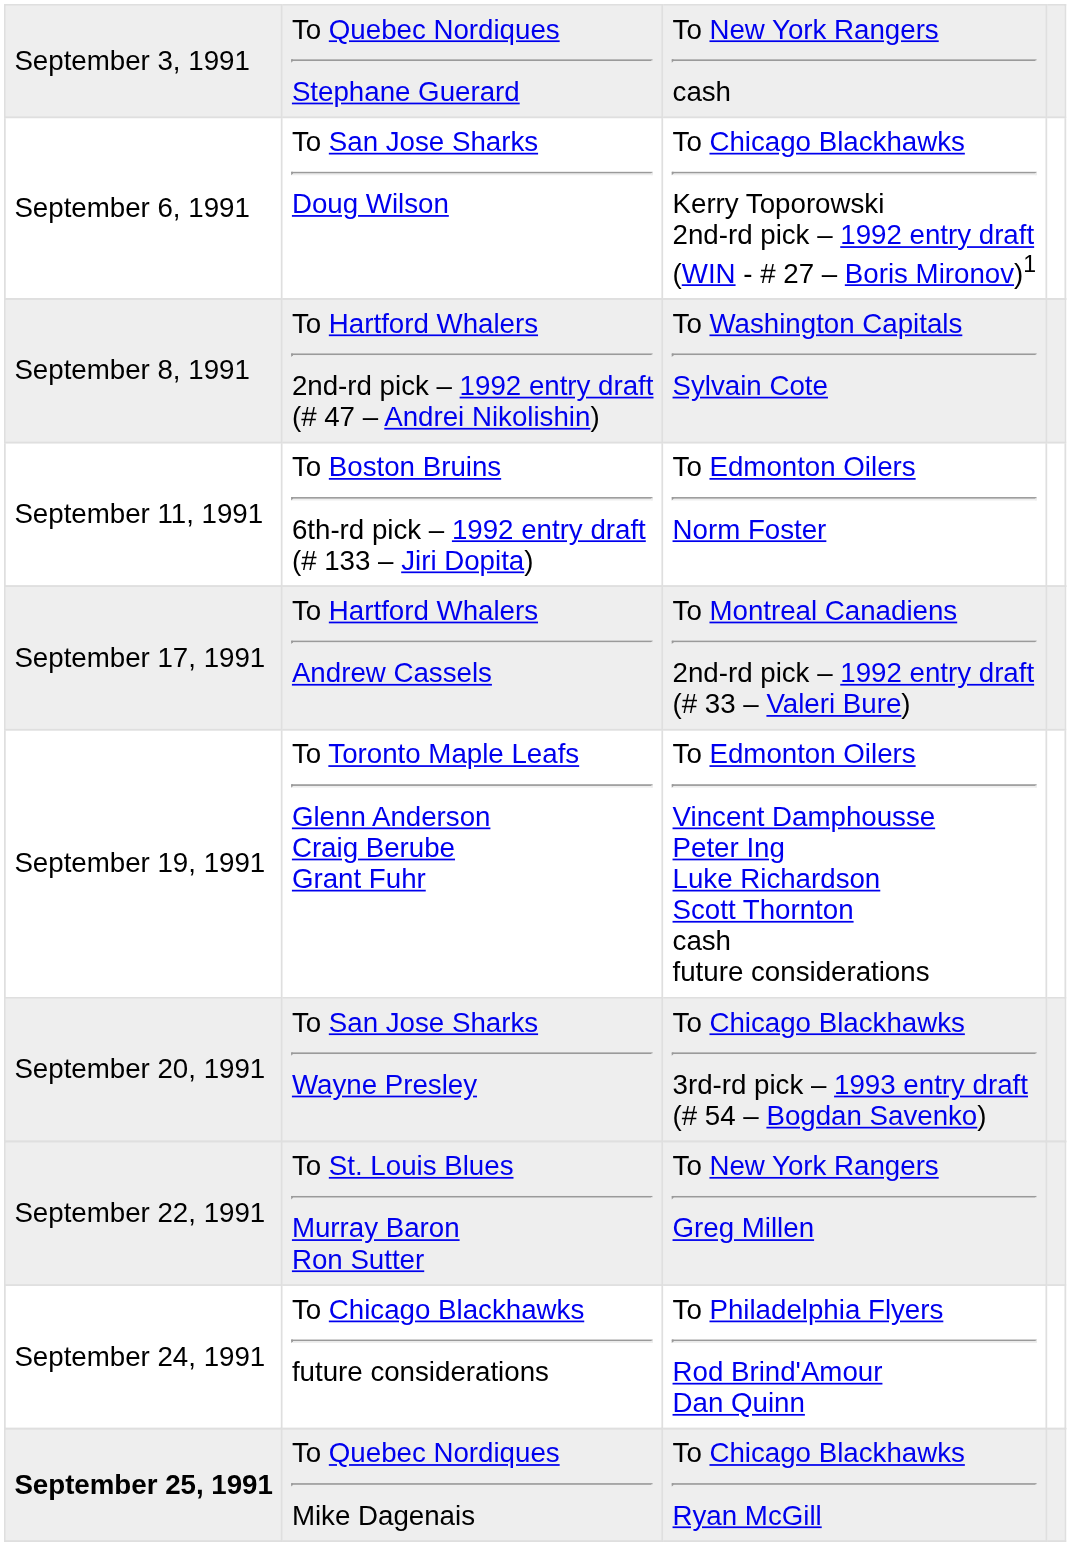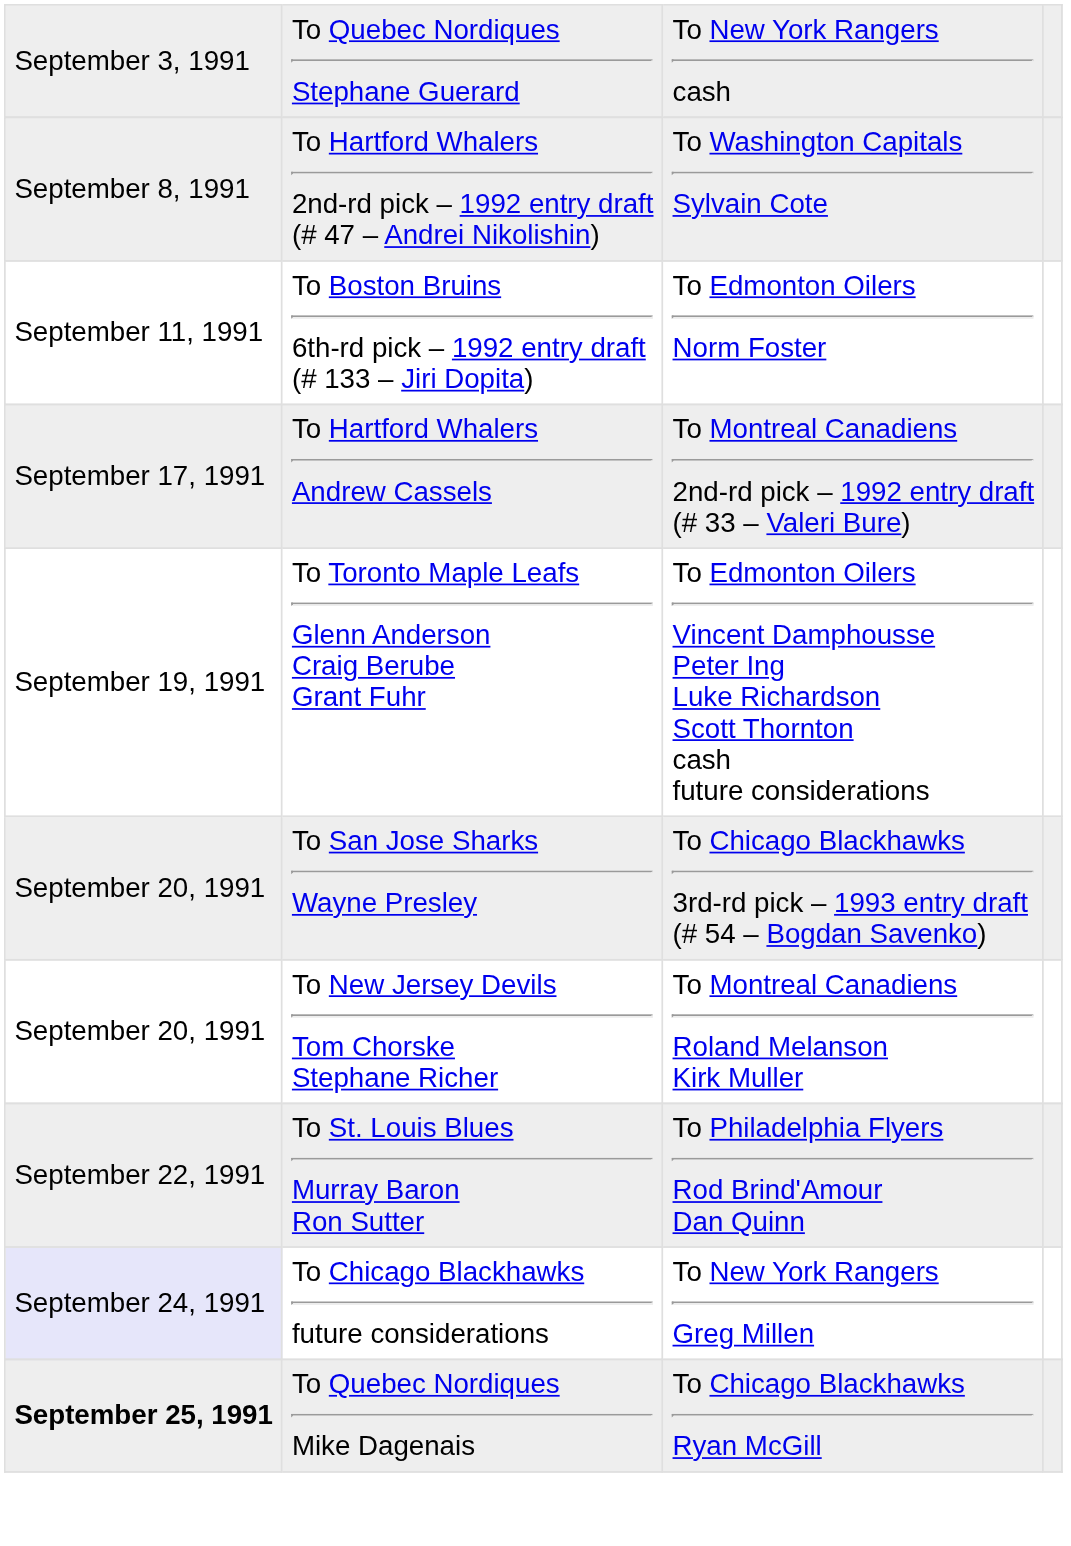 <table border=1 style="border-collapse:collapse" bordercolor="#DFDFDF"  cellpadding="5">
 <tr bgcolor="#eeeeee">
 <td>September 3, 1991</td>
 <td valign="top">To <a href='#'>Quebec Nordiques</a><hr><a href='#'>Stephane Guerard</a></td>
 <td valign="top">To <a href='#'>New York Rangers</a><hr>cash</td>
-<td></td>
-</tr>
-<tr>
-<td>September 6, 1991</td>
-<td valign="top">To <a href='#'>San Jose Sharks</a><hr><a href='#'>Doug Wilson</a></td>
-<td valign="top">To <a href='#'>Chicago Blackhawks</a><hr>Kerry Toporowski<br>2nd-rd pick – <a href='#'>1992 entry draft</a><br>(<a href='#'>WIN</a> - # 27 – <a href='#'>Boris Mironov</a>)<sup>1</sup></td>
 <td></td>
 </tr>
 <tr>
 </tr>
 <tr bgcolor="#eeeeee">
 <td>September 8, 1991</td>
 <td valign="top">To <a href='#'>Hartford Whalers</a><hr>2nd-rd pick – <a href='#'>1992 entry draft</a><br>(# 47 – <a href='#'>Andrei Nikolishin</a>)</td>
 <td valign="top">To <a href='#'>Washington Capitals</a><hr><a href='#'>Sylvain Cote</a></td>
 <td></td>
 </tr>
 <tr>
 <td>September 11, 1991</td>
 <td valign="top">To <a href='#'>Boston Bruins</a><hr>6th-rd pick – <a href='#'>1992 entry draft</a><br>(# 133 – <a href='#'>Jiri Dopita</a>)</td>
 <td valign="top">To <a href='#'>Edmonton Oilers</a><hr><a href='#'>Norm Foster</a></td>
 <td></td>
 </tr>
 <tr>
 </tr>
 <tr bgcolor="#eeeeee">
 <td>September 17, 1991</td>
 <td valign="top">To <a href='#'>Hartford Whalers</a><hr><a href='#'>Andrew Cassels</a></td>
 <td valign="top">To <a href='#'>Montreal Canadiens</a><hr>2nd-rd pick – <a href='#'>1992 entry draft</a><br>(# 33 – <a href='#'>Valeri Bure</a>)</td>
 <td></td>
 </tr>
 <tr>
 <td>September 19, 1991</td>
 <td valign="top">To <a href='#'>Toronto Maple Leafs</a><hr><a href='#'>Glenn Anderson</a><br><a href='#'>Craig Berube</a><br><a href='#'>Grant Fuhr</a></td>
 <td valign="top">To <a href='#'>Edmonton Oilers</a><hr><a href='#'>Vincent Damphousse</a><br><a href='#'>Peter Ing</a><br><a href='#'>Luke Richardson</a><br><a href='#'>Scott Thornton</a><br>cash<br>future considerations</td>
 <td></td>
 </tr>
 <tr bgcolor="#eeeeee">
 <td>September 20, 1991</td>
 <td valign="top">To <a href='#'>San Jose Sharks</a><hr><a href='#'>Wayne Presley</a></td>
 <td valign="top">To <a href='#'>Chicago Blackhawks</a><hr>3rd-rd pick – <a href='#'>1993 entry draft</a><br>(# 54 – <a href='#'>Bogdan Savenko</a>)</td>
 <td></td>
 </tr>
 <tr>
+<td>September 20, 1991</td>
+<td valign="top">To <a href='#'>New Jersey Devils</a><hr><a href='#'>Tom Chorske</a><br><a href='#'>Stephane Richer</a></td>
+<td valign="top">To <a href='#'>Montreal Canadiens</a><hr><a href='#'>Roland Melanson</a><br><a href='#'>Kirk Muller</a></td>
+<td></td>
+</tr>
+<tr>
 </tr>
 <tr bgcolor="#eeeeee">
 <td>September 22, 1991</td>
 <td valign="top">To <a href='#'>St. Louis Blues</a><hr><a href='#'>Murray Baron</a><br><a href='#'>Ron Sutter</a></td>
-<td valign="top">To <a href='#'>New York Rangers</a><hr><a href='#'>Greg Millen</a></td>
+<td valign="top">To <a href='#'>Philadelphia Flyers</a><hr><a href='#'>Rod Brind'Amour</a><br><a href='#'>Dan Quinn</a></td>
 <td></td>
 </tr>
 <tr>
-<td>September 24, 1991</td>
+<td style="background: lavender;">September 24, 1991</td>
 <td valign="top">To <a href='#'>Chicago Blackhawks</a><hr>future considerations</td>
-<td valign="top">To <a href='#'>Philadelphia Flyers</a><hr><a href='#'>Rod Brind'Amour</a><br><a href='#'>Dan Quinn</a></td>
+<td valign="top">To <a href='#'>New York Rangers</a><hr><a href='#'>Greg Millen</a></td>
 <td></td>
 </tr>
 <tr>
 </tr>
 <tr bgcolor="#eeeeee">
 <td><strong>September 25, 1991</strong></td>
 <td valign="top">To <a href='#'>Quebec Nordiques</a><hr>Mike Dagenais</td>
 <td valign="top">To <a href='#'>Chicago Blackhawks</a><hr><a href='#'>Ryan McGill</a></td>
 <td></td>
 </tr>
 </table>
